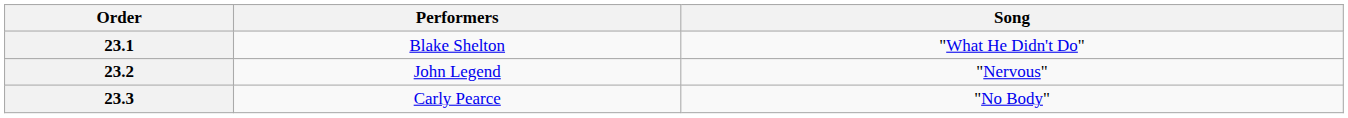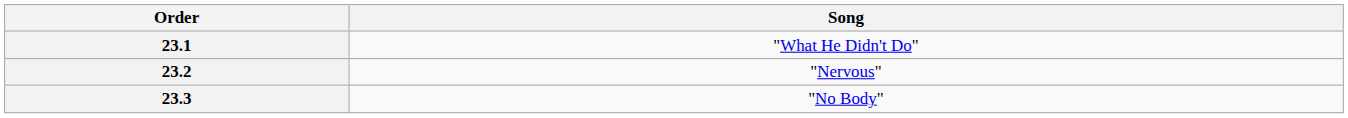 <table class="wikitable" style="text-align:center; width:100%">
 <tr>
 <th>Order</th>
-<th>Performers</th>
 <th>Song</th>
 </tr>
 <tr>
 <th>23.1</th>
-<td><a href='#'>Blake Shelton</a></td>
 <td>"<a href='#'>What He Didn't Do</a>"</td>
 </tr>
 <tr>
 <th>23.2</th>
-<td><a href='#'>John Legend</a></td>
 <td>"<a href='#'>Nervous</a>"</td>
 </tr>
 <tr>
 <th>23.3</th>
-<td><a href='#'>Carly Pearce</a></td>
 <td>"<a href='#'>No Body</a>"</td>
 </tr>
 </table>
